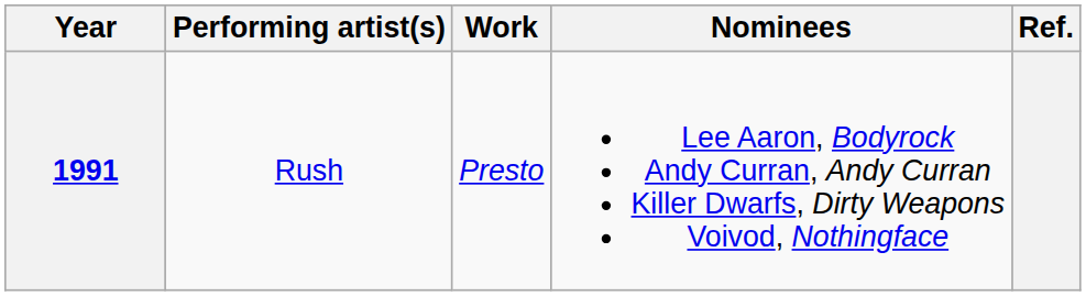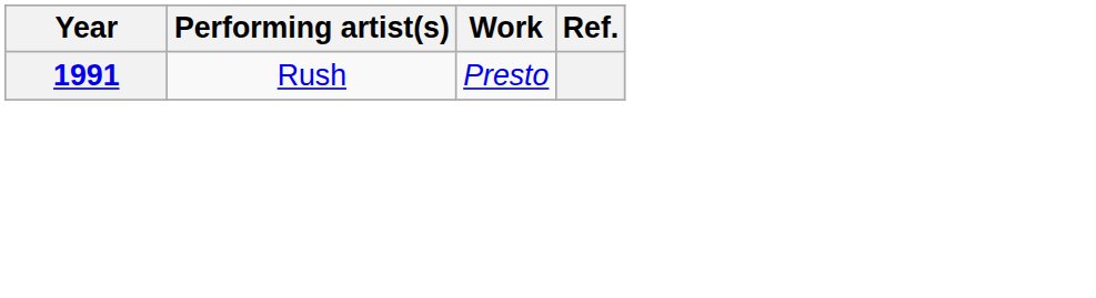 <table class="wikitable plainrowheaders sortable" style="text-align:center;">
 <tr>
 <th scope="col" style="width:5em;">Year</th>
 <th scope="col">Performing artist(s)</th>
 <th scope="col">Work</th>
-<th scope="col" class="unsortable">Nominees</th>
 <th scope="col" class="unsortable">Ref.</th>
 </tr>
 <tr>
 <th style="text-align:center;" scope="row"><a href='#'>1991</a></th>
 <td scope="row"><a href='#'>Rush</a></td>
 <td scope="row"><em><a href='#'>Presto</a></em></td>
-<td><br><ul><li><a href='#'>Lee Aaron</a>, <em><a href='#'>Bodyrock</a></em></li><li><a href='#'>Andy Curran</a>, <em>Andy Curran</em></li><li><a href='#'>Killer Dwarfs</a>, <em>Dirty Weapons</em></li><li><a href='#'>Voivod</a>, <em><a href='#'>Nothingface</a></em></li></ul></td>
 <th style="text-align:center;" scope="row"></th>
 </tr>
 </table>
